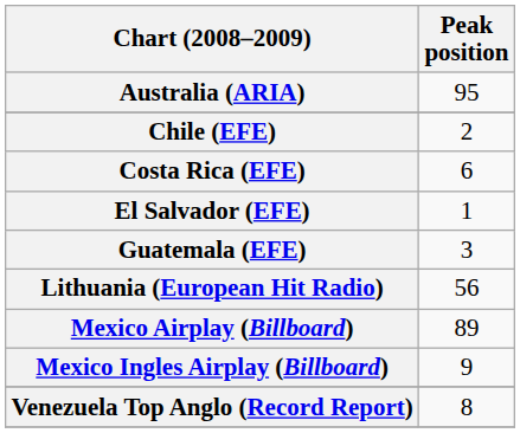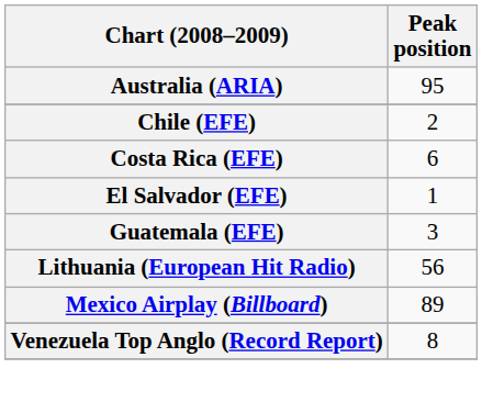 <table class="wikitable sortable plainrowheaders" style="text-align:center">
 <tr>
 <th scope="col">Chart (2008–2009)</th>
 <th scope="col">Peak<br>position</th>
 </tr>
 <tr>
 <th scope="row">Australia (<a href='#'>ARIA</a>)</th>
 <td>95</td>
 </tr>
 <tr>
 </tr>
 <tr>
 <th scope="row">Chile (<a href='#'>EFE</a>)</th>
 <td>2</td>
 </tr>
 <tr>
 <th scope="row">Costa Rica (<a href='#'>EFE</a>)</th>
 <td>6</td>
 </tr>
 <tr>
 <th scope="row">El Salvador (<a href='#'>EFE</a>)</th>
 <td>1</td>
 </tr>
 <tr>
 <th scope="row">Guatemala (<a href='#'>EFE</a>)</th>
 <td>3</td>
 </tr>
 <tr>
 <th scope="row">Lithuania (<a href='#'>European Hit Radio</a>)</th>
 <td>56</td>
 </tr>
 <tr>
 <th scope="row"><a href='#'>Mexico Airplay</a> (<em><a href='#'>Billboard</a></em>)</th>
 <td>89</td>
 </tr>
 <tr>
-<th scope="row"><a href='#'>Mexico Ingles Airplay</a> (<em><a href='#'>Billboard</a></em>)</th>
-<td>9</td>
-</tr>
-<tr>
 </tr>
 <tr>
 </tr>
 <tr>
 </tr>
 <tr>
 <th scope="row">Venezuela Top Anglo (<a href='#'>Record Report</a>)</th>
 <td>8</td>
 </tr>
 <tr>
 </tr>
 </table>
